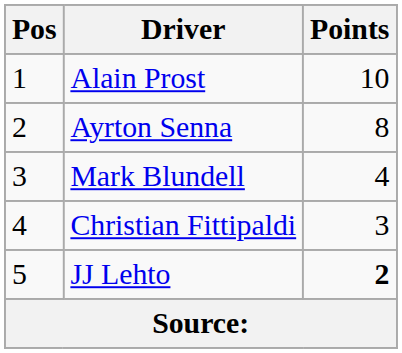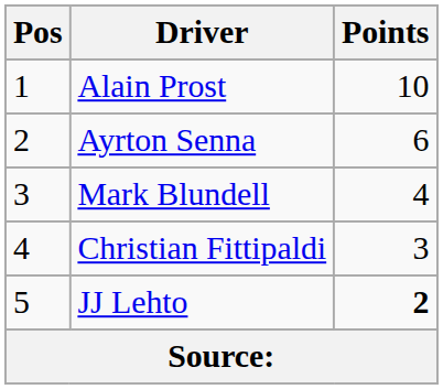 <table class="wikitable" style="font-size: 95%;">
 <tr>
 <th>Pos</th>
 <th>Driver</th>
 <th>Points</th>
 </tr>
 <tr>
 <td>1</td>
 <td> <a href='#'>Alain Prost</a></td>
 <td align="right">10</td>
 </tr>
 <tr>
 <td>2</td>
 <td> <a href='#'>Ayrton Senna</a></td>
-<td align="right">8</td>
+<td align="right">6</td>
 </tr>
 <tr>
 <td>3</td>
 <td> <a href='#'>Mark Blundell</a></td>
 <td align="right">4</td>
 </tr>
 <tr>
 <td>4</td>
 <td> <a href='#'>Christian Fittipaldi</a></td>
 <td align="right">3</td>
 </tr>
 <tr>
 <td>5</td>
 <td> <a href='#'>JJ Lehto</a></td>
 <td align="right"><strong>2</strong></td>
 </tr>
 <tr>
 <th colspan=4>Source: </th>
 </tr>
 </table>
